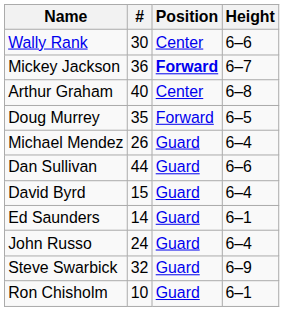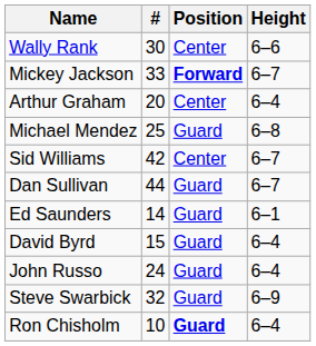 <table class="wikitable" style="text-align: left;">
 <tr>
 <th>Name</th>
 <th>#</th>
 <th>Position</th>
 <th>Height</th>
 </tr>
 <tr>
 <td><a href='#'>Wally Rank</a></td>
 <td>30</td>
 <td><a href='#'>Center</a></td>
 <td>6–6</td>
 </tr>
 <tr>
 <td>Mickey Jackson</td>
-<td>36</td>
+<td>33</td>
 <td><strong><a href='#'>Forward</a></strong></td>
 <td>6–7</td>
 </tr>
 <tr>
 <td>Arthur Graham</td>
-<td>40</td>
+<td>20</td>
 <td><a href='#'>Center</a></td>
+<td>6–4</td>
+</tr>
+<tr>
+<td>Michael Mendez</td>
+<td>25</td>
+<td><a href='#'>Guard</a></td>
 <td>6–8</td>
 </tr>
 <tr>
-<td>Doug Murrey</td>
-<td>35</td>
-<td><a href='#'>Forward</a></td>
-<td>6–5</td>
-</tr>
-<tr>
-<td>Michael Mendez</td>
-<td>26</td>
-<td><a href='#'>Guard</a></td>
-<td>6–4</td>
+<td>Sid Williams</td>
+<td>42</td>
+<td><a href='#'>Center</a></td>
+<td>6–7</td>
 </tr>
 <tr>
 <td>Dan Sullivan</td>
 <td>44</td>
 <td><a href='#'>Guard</a></td>
-<td>6–6</td>
+<td>6–7</td>
+</tr>
+<tr>
+<td>Ed Saunders</td>
+<td>14</td>
+<td><a href='#'>Guard</a></td>
+<td>6–1</td>
 </tr>
 <tr>
 <td>David Byrd</td>
 <td>15</td>
 <td><a href='#'>Guard</a></td>
 <td>6–4</td>
-</tr>
-<tr>
-<td>Ed Saunders</td>
-<td>14</td>
-<td><a href='#'>Guard</a></td>
-<td>6–1</td>
 </tr>
 <tr>
 <td>John Russo</td>
 <td>24</td>
 <td><a href='#'>Guard</a></td>
 <td>6–4</td>
 </tr>
 <tr>
 <td>Steve Swarbick</td>
 <td>32</td>
 <td><a href='#'>Guard</a></td>
 <td>6–9</td>
 </tr>
 <tr>
 <td>Ron Chisholm</td>
 <td>10</td>
-<td><a href='#'>Guard</a></td>
-<td>6–1</td>
+<td><strong><a href='#'>Guard</a></strong></td>
+<td>6–4</td>
 </tr>
 </table>
